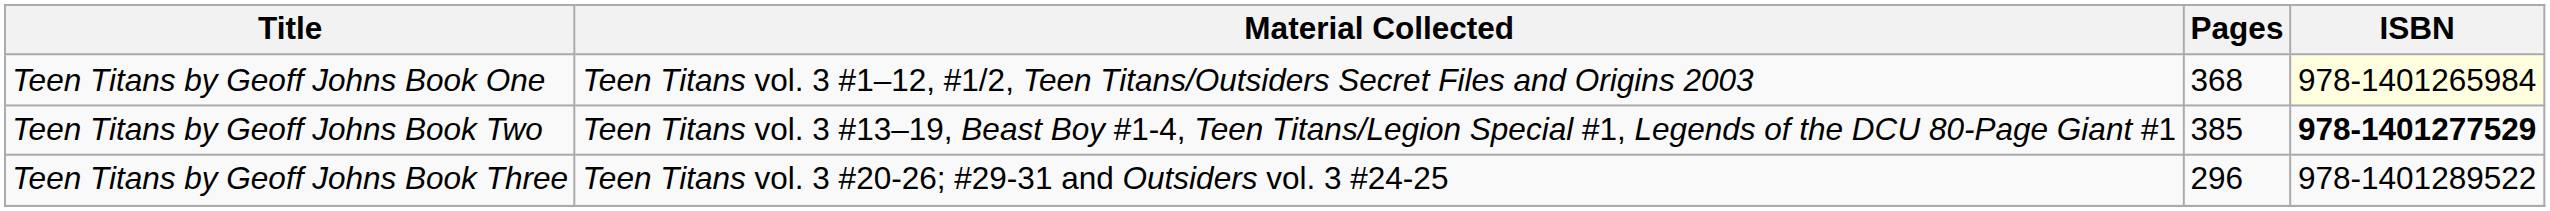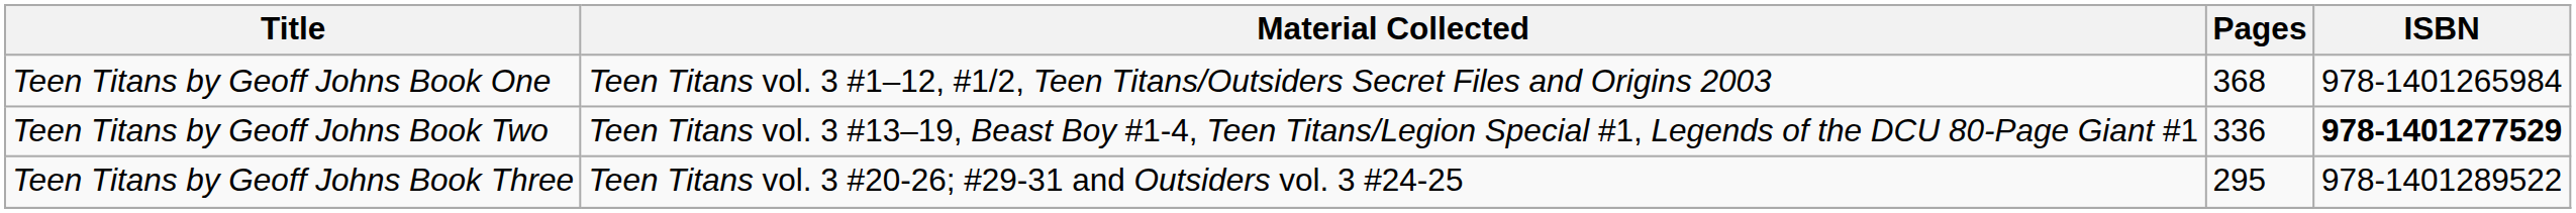 <table class="wikitable">
 <tr>
 <th><strong>Title</strong></th>
 <th>Material Collected</th>
 <th>Pages</th>
 <th>ISBN</th>
 </tr>
 <tr>
 <td><em>Teen Titans by Geoff Johns Book One</em></td>
 <td><em>Teen Titans</em> vol. 3 #1–12, #1/2, <em>Teen Titans/Outsiders Secret Files and Origins 2003</em></td>
 <td>368</td>
-<td style="background: lightyellow;">978-1401265984</td>
+<td>978-1401265984</td>
 </tr>
 <tr>
 <td><em>Teen Titans by Geoff Johns Book Two</em></td>
 <td><em>Teen Titans</em> vol. 3 #13–19, <em>Beast Boy</em> #1-4, <em>Teen Titans/Legion Special</em> #1, <em>Legends of the DCU 80-Page Giant</em> #1</td>
-<td>385</td>
+<td>336</td>
 <td><strong>978-1401277529</strong></td>
 </tr>
 <tr>
 <td><em>Teen Titans by Geoff Johns Book Three</em></td>
 <td><em>Teen Titans</em> vol. 3 #20-26; #29-31 and <em>Outsiders</em> vol. 3 #24-25</td>
-<td>296</td>
+<td>295</td>
 <td>978-1401289522</td>
 </tr>
 <tr>
 </tr>
 </table>
